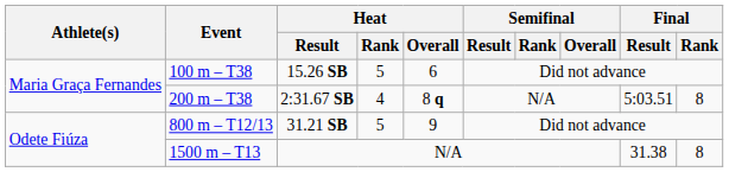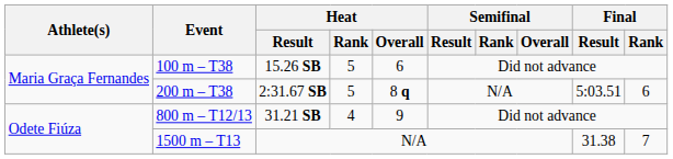 <table class="wikitable" style="font-size:90%;">
 <tr>
 <th rowspan="2">Athlete(s)</th>
 <th rowspan="2">Event</th>
 <th colspan="3">Heat</th>
 <th colspan="3">Semifinal</th>
 <th colspan="2">Final</th>
 </tr>
 <tr>
 <th>Result</th>
 <th>Rank</th>
 <th>Overall</th>
 <th>Result</th>
 <th>Rank</th>
 <th>Overall</th>
 <th>Result</th>
 <th>Rank</th>
 </tr>
 <tr>
 <td rowspan="2"><a href='#'>Maria Graça Fernandes</a></td>
 <td><a href='#'>100 m – T38</a></td>
 <td align="center">15.26 <strong>SB</strong></td>
 <td align="center">5</td>
 <td align="center">6</td>
 <td colspan="5" align="center">Did not advance</td>
 </tr>
 <tr>
 <td><a href='#'>200 m – T38</a></td>
 <td align="center">2:31.67 <strong>SB</strong></td>
-<td align="center">4</td>
+<td align="center">5</td>
 <td align="center">8 <strong>q</strong></td>
 <td colspan="3" align="center">N/A</td>
 <td align="center">5:03.51</td>
-<td align="center">8</td>
+<td align="center">6</td>
 </tr>
 <tr>
 <td rowspan="2"><a href='#'>Odete Fiúza</a></td>
 <td><a href='#'>800 m – T12/13</a></td>
 <td align="center">31.21 <strong>SB</strong></td>
-<td align="center">5</td>
+<td align="center">4</td>
 <td align="center">9</td>
 <td align="center" colspan="5">Did not advance</td>
 </tr>
 <tr>
 <td><a href='#'>1500 m – T13</a></td>
 <td colspan="6" align="center">N/A</td>
 <td align="center">31.38</td>
-<td align="center">8</td>
+<td align="center">7</td>
 </tr>
 </table>
